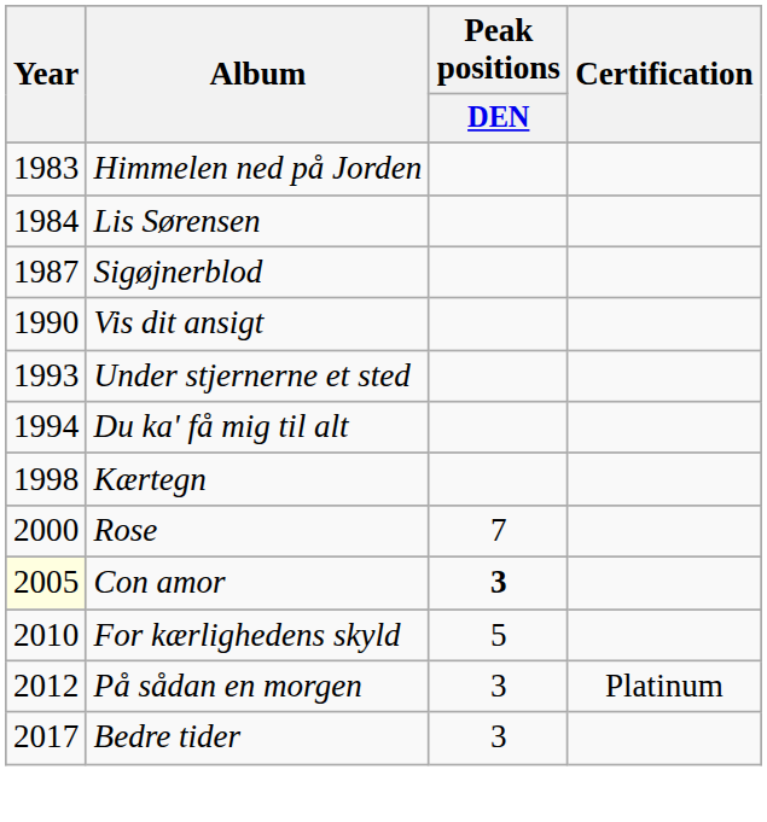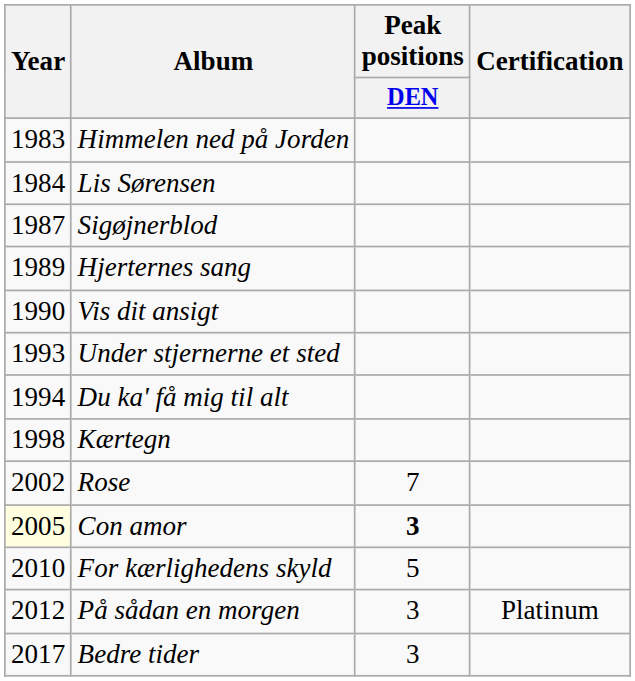 <table class="wikitable">
 <tr>
 <th scope="col" rowspan="2">Year</th>
 <th scope="col" rowspan="2">Album</th>
 <th scope="col" colspan="1">Peak positions</th>
 <th scope="col" rowspan="2">Certification</th>
 </tr>
 <tr>
 <th scope="col" style="width:3em;font-size:90%;"><a href='#'>DEN</a><br></th>
 </tr>
 <tr>
 <td style="text-align:center;">1983</td>
 <td><em>Himmelen ned på Jorden</em></td>
 <td style="text-align:center;"></td>
 <td style="text-align:center;"></td>
 </tr>
 <tr>
 <td style="text-align:center;">1984</td>
 <td><em>Lis Sørensen</em></td>
 <td style="text-align:center;"></td>
 <td style="text-align:center;"></td>
 </tr>
 <tr>
 <td style="text-align:center;">1987</td>
 <td><em>Sigøjnerblod</em></td>
 <td style="text-align:center;"></td>
 <td style="text-align:center;"></td>
 </tr>
 <tr>
+<td style="text-align:center;">1989</td>
+<td><em>Hjerternes sang</em></td>
+<td style="text-align:center;"></td>
+<td style="text-align:center;"></td>
+</tr>
+<tr>
 <td style="text-align:center;">1990</td>
 <td><em>Vis dit ansigt</em></td>
 <td style="text-align:center;"></td>
 <td style="text-align:center;"></td>
 </tr>
 <tr>
 <td style="text-align:center;">1993</td>
 <td><em>Under stjernerne et sted</em></td>
 <td style="text-align:center;"></td>
 <td style="text-align:center;"></td>
 </tr>
 <tr>
 <td style="text-align:center;">1994</td>
 <td><em>Du ka' få mig til alt</em></td>
 <td style="text-align:center;"></td>
 <td style="text-align:center;"></td>
 </tr>
 <tr>
 <td style="text-align:center;">1998</td>
 <td><em>Kærtegn</em></td>
 <td style="text-align:center;"></td>
 <td style="text-align:center;"></td>
 </tr>
 <tr>
-<td style="text-align:center;">2000</td>
+<td style="text-align:center;">2002</td>
 <td><em>Rose</em></td>
 <td style="text-align:center;">7</td>
 <td style="text-align:center;"></td>
 </tr>
 <tr>
 <td style="background: lightyellow; text-align:center;">2005</td>
 <td><em>Con amor</em></td>
 <td style="text-align:center;"><strong>3</strong></td>
 <td style="text-align:center;"></td>
 </tr>
 <tr>
 <td style="text-align:center;">2010</td>
 <td><em>For kærlighedens skyld</em></td>
 <td style="text-align:center;">5</td>
 <td style="text-align:center;"></td>
 </tr>
 <tr>
 <td style="text-align:center;">2012</td>
 <td><em>På sådan en morgen</em></td>
 <td style="text-align:center;">3</td>
 <td style="text-align:center;">Platinum</td>
 </tr>
 <tr>
 <td style="text-align:center;">2017</td>
 <td><em>Bedre tider</em></td>
 <td style="text-align:center;">3<br></td>
 <td style="text-align:center;"></td>
 </tr>
 </table>
